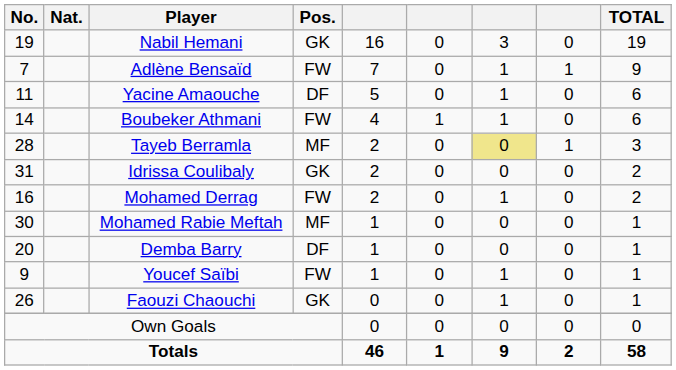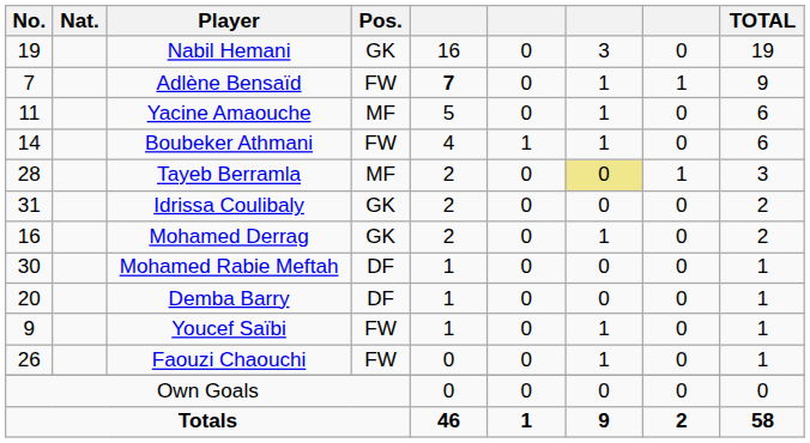 <table class="wikitable sortable alternance"  style="font-size:85%; text-align:center; line-height:14px; width:60%;">
 <tr>
 <th width=10>No.</th>
 <th width=10>Nat.</th>
 <th width=140>Player</th>
 <th width=10>Pos.</th>
 <th width=40></th>
 <th width=40></th>
 <th width=40></th>
 <th width=40></th>
 <th width=10>TOTAL</th>
 </tr>
 <tr>
 <td>19</td>
 <td></td>
 <td><a href='#'>Nabil Hemani</a></td>
 <td>GK</td>
 <td>16</td>
 <td>0</td>
 <td>3</td>
 <td>0</td>
 <td>19</td>
 </tr>
 <tr>
 <td>7</td>
 <td></td>
 <td><a href='#'>Adlène Bensaïd</a></td>
 <td>FW</td>
-<td>7</td>
+<td><strong>7</strong></td>
 <td>0</td>
 <td>1</td>
 <td>1</td>
 <td>9</td>
 </tr>
 <tr>
 <td>11</td>
 <td></td>
 <td><a href='#'>Yacine Amaouche</a></td>
-<td>DF</td>
+<td>MF</td>
 <td>5</td>
 <td>0</td>
 <td>1</td>
 <td>0</td>
 <td>6</td>
 </tr>
 <tr>
 <td>14</td>
 <td></td>
 <td><a href='#'>Boubeker Athmani</a></td>
 <td>FW</td>
 <td>4</td>
 <td>1</td>
 <td>1</td>
 <td>0</td>
 <td>6</td>
 </tr>
 <tr>
 <td>28</td>
 <td></td>
 <td><a href='#'>Tayeb Berramla</a></td>
 <td>MF</td>
 <td>2</td>
 <td>0</td>
 <td style="background: khaki;">0</td>
 <td>1</td>
 <td>3</td>
 </tr>
 <tr>
 <td>31</td>
 <td></td>
 <td><a href='#'>Idrissa Coulibaly</a></td>
 <td>GK</td>
 <td>2</td>
 <td>0</td>
 <td>0</td>
 <td>0</td>
 <td>2</td>
 </tr>
 <tr>
 <td>16</td>
 <td></td>
 <td><a href='#'>Mohamed Derrag</a></td>
-<td>FW</td>
+<td>GK</td>
 <td>2</td>
 <td>0</td>
 <td>1</td>
 <td>0</td>
 <td>2</td>
 </tr>
 <tr>
 <td>30</td>
 <td></td>
 <td><a href='#'>Mohamed Rabie Meftah</a></td>
-<td>MF</td>
+<td>DF</td>
 <td>1</td>
 <td>0</td>
 <td>0</td>
 <td>0</td>
 <td>1</td>
 </tr>
 <tr>
 <td>20</td>
 <td></td>
 <td><a href='#'>Demba Barry</a></td>
 <td>DF</td>
 <td>1</td>
 <td>0</td>
 <td>0</td>
 <td>0</td>
 <td>1</td>
 </tr>
 <tr>
 <td>9</td>
 <td></td>
 <td><a href='#'>Youcef Saïbi</a></td>
 <td>FW</td>
 <td>1</td>
 <td>0</td>
 <td>1</td>
 <td>0</td>
 <td>1</td>
 </tr>
 <tr>
 <td>26</td>
 <td></td>
 <td><a href='#'>Faouzi Chaouchi</a></td>
-<td>GK</td>
+<td>FW</td>
 <td>0</td>
 <td>0</td>
 <td>1</td>
 <td>0</td>
 <td>1</td>
 </tr>
 <tr>
 </tr>
 <tr class="sortbottom">
 <td colspan="4">Own Goals</td>
 <td>0</td>
 <td>0</td>
 <td>0</td>
 <td>0</td>
 <td>0</td>
 </tr>
 <tr class="sortbottom">
 <td colspan="4"><strong>Totals</strong></td>
 <td><strong>46</strong></td>
 <td><strong>1</strong></td>
 <td><strong>9</strong></td>
 <td><strong>2</strong></td>
 <td><strong>58</strong></td>
 </tr>
 </table>
